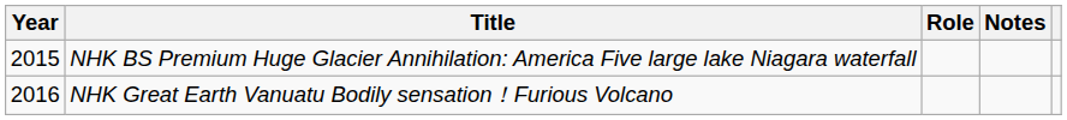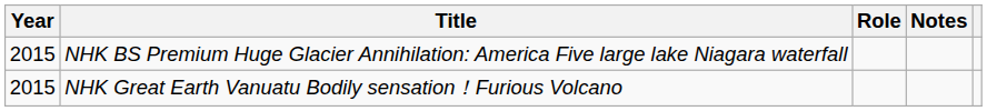 <table class="wikitable plainrowheaders sortable">
 <tr>
 <th>Year</th>
 <th>Title</th>
 <th>Role</th>
 <th class="unsortable">Notes</th>
 <th class="unsortable"></th>
 </tr>
 <tr>
 <td>2015</td>
 <td><em>NHK BS Premium Huge Glacier Annihilation: America Five large lake Niagara waterfall</em></td>
 <td></td>
 <td></td>
 <td></td>
 </tr>
 <tr>
-<td>2016</td>
+<td>2015</td>
 <td><em>NHK Great Earth Vanuatu Bodily sensation！Furious Volcano</em></td>
 <td></td>
 <td></td>
 <td></td>
 </tr>
 </table>
